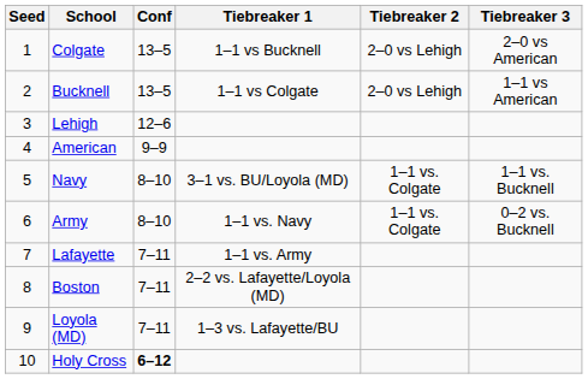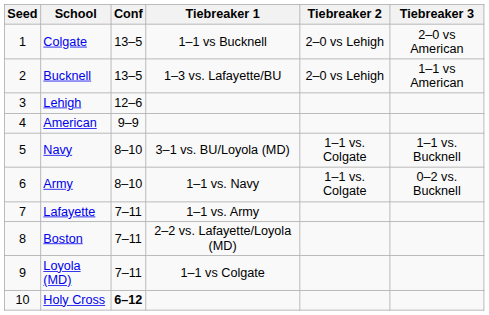 <table class="wikitable" style="text-align:center">
 <tr>
 <th>Seed</th>
 <th>School</th>
 <th>Conf</th>
 <th>Tiebreaker 1</th>
 <th>Tiebreaker 2</th>
 <th>Tiebreaker 3</th>
 </tr>
 <tr>
 <td>1</td>
 <td align=left><a href='#'>Colgate</a></td>
 <td>13–5</td>
 <td>1–1 vs Bucknell</td>
 <td>2–0 vs Lehigh</td>
 <td>2–0 vs American</td>
 </tr>
 <tr>
 <td>2</td>
 <td align=left><a href='#'>Bucknell</a></td>
 <td>13–5</td>
-<td>1–1 vs Colgate</td>
+<td>1–3 vs. Lafayette/BU</td>
 <td>2–0 vs Lehigh</td>
 <td>1–1 vs American</td>
 </tr>
 <tr>
 <td>3</td>
 <td align=left><a href='#'>Lehigh</a></td>
 <td>12–6</td>
 <td></td>
 <td></td>
 <td></td>
 </tr>
 <tr>
 <td>4</td>
 <td align=left><a href='#'>American</a></td>
 <td>9–9</td>
 <td></td>
 <td></td>
 <td></td>
 </tr>
 <tr>
 <td>5</td>
 <td align=left><a href='#'>Navy</a></td>
 <td>8–10</td>
 <td>3–1 vs. BU/Loyola (MD)</td>
 <td>1–1 vs. Colgate</td>
 <td>1–1 vs. Bucknell</td>
 </tr>
 <tr>
 <td>6</td>
 <td align=left><a href='#'>Army</a></td>
 <td>8–10</td>
 <td>1–1 vs. Navy</td>
 <td>1–1 vs. Colgate</td>
 <td>0–2 vs. Bucknell</td>
 </tr>
 <tr>
 <td>7</td>
 <td align=left><a href='#'>Lafayette</a></td>
 <td>7–11</td>
 <td>1–1 vs. Army</td>
 <td></td>
 <td></td>
 </tr>
 <tr>
 <td>8</td>
 <td align=left><a href='#'>Boston</a></td>
 <td>7–11</td>
 <td>2–2 vs. Lafayette/Loyola (MD)</td>
 <td></td>
 <td></td>
 </tr>
 <tr>
 <td>9</td>
 <td align=left><a href='#'>Loyola (MD)</a></td>
 <td>7–11</td>
-<td>1–3 vs. Lafayette/BU</td>
+<td>1–1 vs Colgate</td>
 <td></td>
 <td></td>
 </tr>
 <tr>
 <td>10</td>
 <td align=left><a href='#'>Holy Cross</a></td>
 <td><strong>6–12</strong></td>
 <td></td>
 <td></td>
 <td></td>
 </tr>
 </table>
